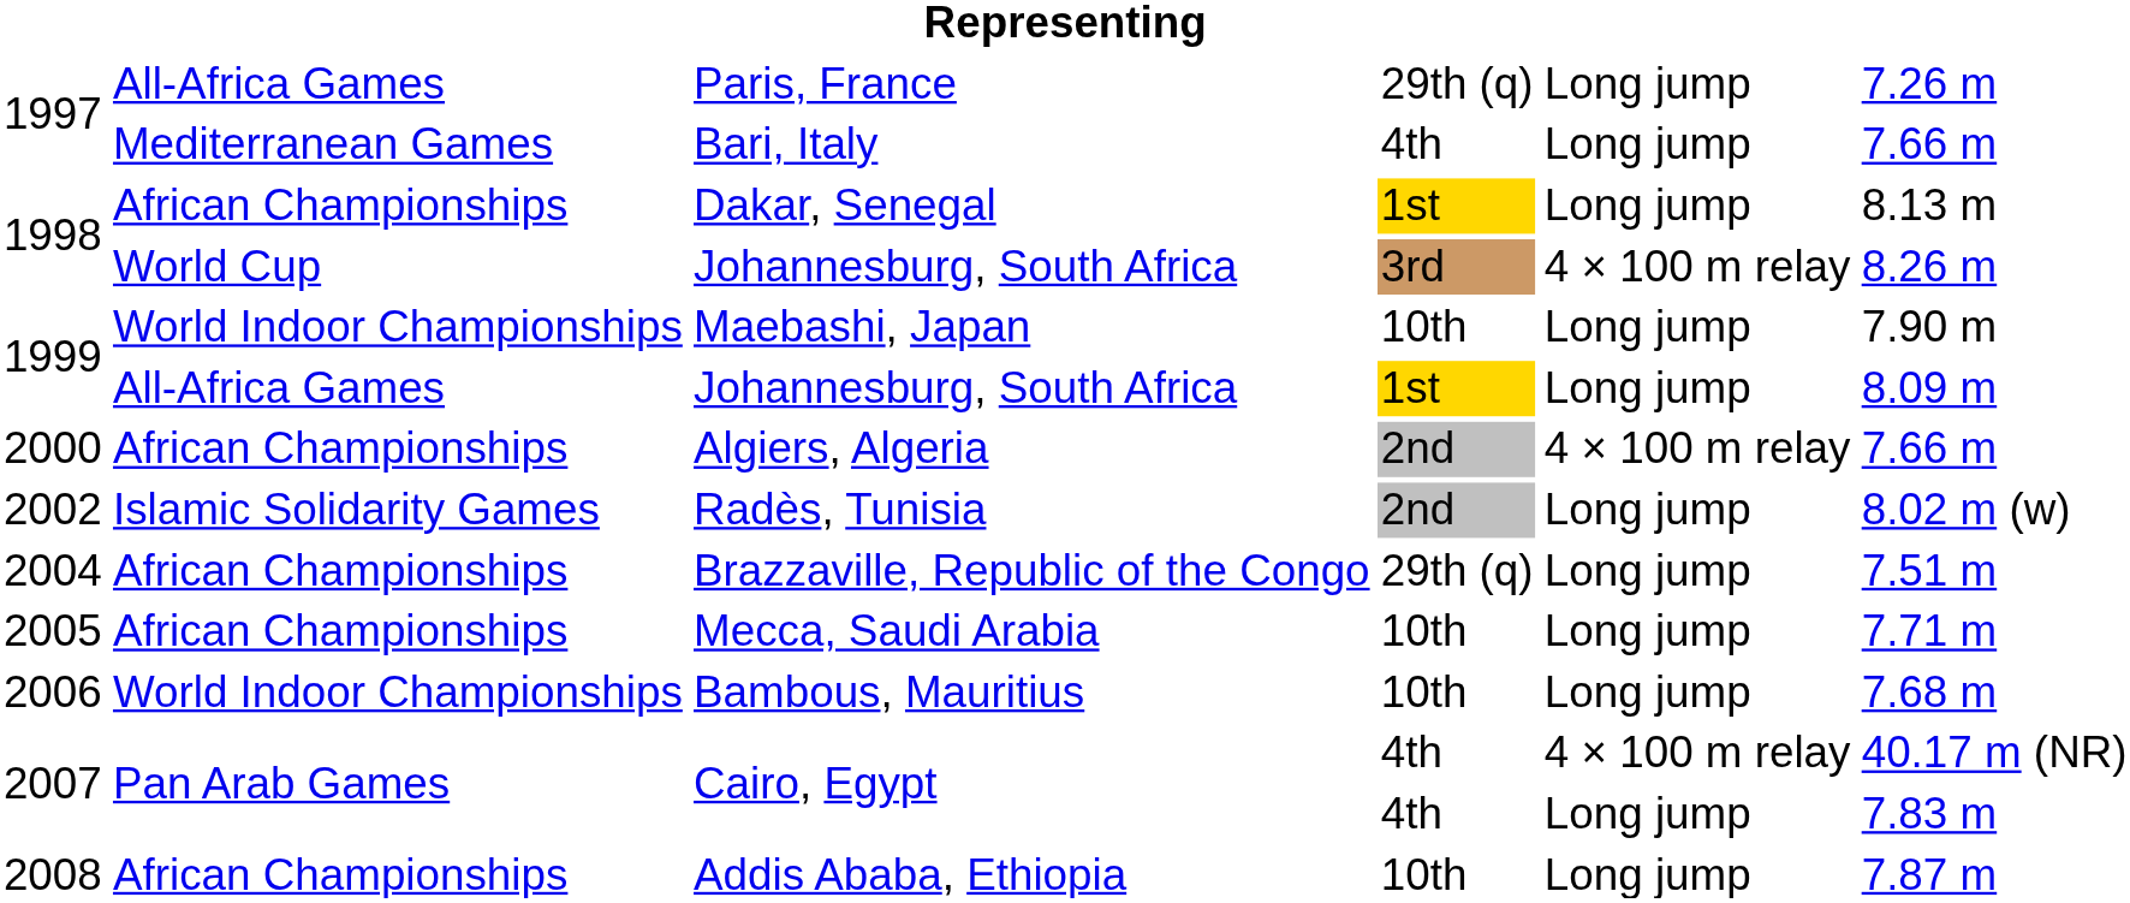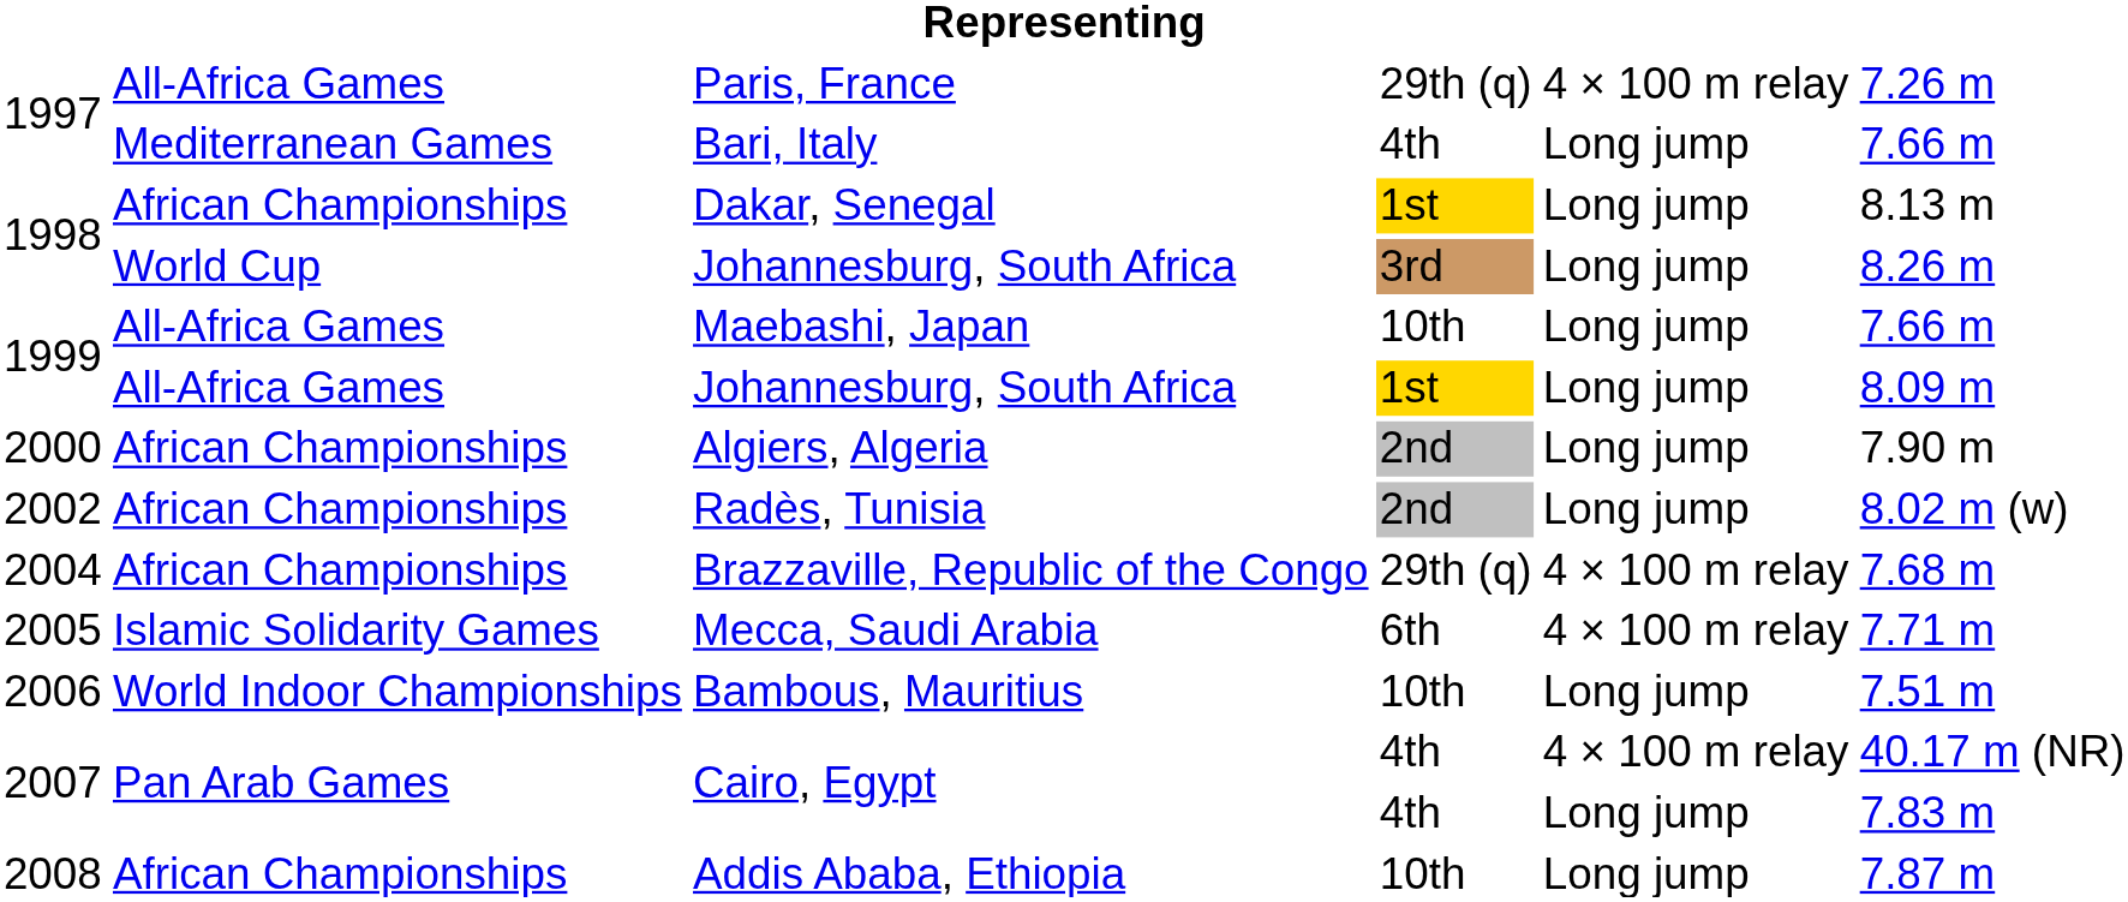 <table>
 <tr>
 <th colspan="6">Representing </th>
 </tr>
 <tr>
 <td rowspan=2>1997</td>
 <td><a href='#'>All-Africa Games</a></td>
 <td><a href='#'>Paris, France</a></td>
 <td>29th (q)</td>
-<td>Long jump</td>
+<td>4 × 100 m relay</td>
 <td><a href='#'>7.26 m</a></td>
 </tr>
 <tr>
 <td><a href='#'>Mediterranean Games</a></td>
 <td><a href='#'>Bari, Italy</a></td>
 <td>4th</td>
 <td>Long jump</td>
 <td><a href='#'>7.66 m</a></td>
 </tr>
 <tr>
 <td rowspan=2>1998</td>
 <td><a href='#'>African Championships</a></td>
 <td><a href='#'>Dakar</a>, <a href='#'>Senegal</a></td>
 <td bgcolor="gold">1st</td>
 <td>Long jump</td>
 <td>8.13 m</td>
 </tr>
 <tr>
 <td><a href='#'>World Cup</a></td>
 <td><a href='#'>Johannesburg</a>, <a href='#'>South Africa</a></td>
 <td bgcolor="cc9966">3rd</td>
-<td>4 × 100 m relay</td>
+<td>Long jump</td>
 <td><a href='#'>8.26 m</a></td>
 </tr>
 <tr>
 <td rowspan=2>1999</td>
-<td><a href='#'>World Indoor Championships</a></td>
+<td><a href='#'>All-Africa Games</a></td>
 <td><a href='#'>Maebashi</a>, <a href='#'>Japan</a></td>
 <td>10th</td>
 <td>Long jump</td>
-<td>7.90 m</td>
+<td><a href='#'>7.66 m</a></td>
 </tr>
 <tr>
 <td><a href='#'>All-Africa Games</a></td>
 <td><a href='#'>Johannesburg</a>, <a href='#'>South Africa</a></td>
 <td bgcolor="gold">1st</td>
 <td>Long jump</td>
 <td><a href='#'>8.09 m</a></td>
 </tr>
 <tr>
 <td>2000</td>
 <td><a href='#'>African Championships</a></td>
 <td><a href='#'>Algiers</a>, <a href='#'>Algeria</a></td>
 <td bgcolor="silver">2nd</td>
-<td>4 × 100 m relay</td>
-<td><a href='#'>7.66 m</a></td>
+<td>Long jump</td>
+<td>7.90 m</td>
 </tr>
 <tr>
 <td>2002</td>
-<td><a href='#'>Islamic Solidarity Games</a></td>
+<td><a href='#'>African Championships</a></td>
 <td><a href='#'>Radès</a>, <a href='#'>Tunisia</a></td>
 <td bgcolor="silver">2nd</td>
 <td>Long jump</td>
 <td><a href='#'>8.02 m</a> (w)</td>
 </tr>
 <tr>
 <td>2004</td>
 <td><a href='#'>African Championships</a></td>
 <td><a href='#'>Brazzaville, Republic of the Congo</a></td>
 <td>29th (q)</td>
-<td>Long jump</td>
-<td><a href='#'>7.51 m</a></td>
+<td>4 × 100 m relay</td>
+<td><a href='#'>7.68 m</a></td>
 </tr>
 <tr>
 <td>2005</td>
-<td><a href='#'>African Championships</a></td>
+<td><a href='#'>Islamic Solidarity Games</a></td>
 <td><a href='#'>Mecca, Saudi Arabia</a></td>
-<td>10th</td>
-<td>Long jump</td>
+<td>6th</td>
+<td>4 × 100 m relay</td>
 <td><a href='#'>7.71 m</a></td>
 </tr>
 <tr>
 <td>2006</td>
 <td><a href='#'>World Indoor Championships</a></td>
 <td><a href='#'>Bambous</a>, <a href='#'>Mauritius</a></td>
 <td>10th</td>
 <td>Long jump</td>
-<td><a href='#'>7.68 m</a></td>
+<td><a href='#'>7.51 m</a></td>
 </tr>
 <tr>
 <td rowspan=2>2007</td>
 <td rowspan=2><a href='#'>Pan Arab Games</a></td>
 <td rowspan=2><a href='#'>Cairo</a>, <a href='#'>Egypt</a></td>
 <td>4th</td>
 <td>4 × 100 m relay</td>
 <td><a href='#'>40.17 m</a> (NR)</td>
 </tr>
 <tr>
 <td>4th</td>
 <td>Long jump</td>
 <td><a href='#'>7.83 m</a></td>
 </tr>
 <tr>
 <td>2008</td>
 <td><a href='#'>African Championships</a></td>
 <td><a href='#'>Addis Ababa</a>, <a href='#'>Ethiopia</a></td>
 <td>10th</td>
 <td>Long jump</td>
 <td><a href='#'>7.87 m</a></td>
 </tr>
 </table>
